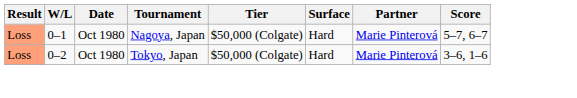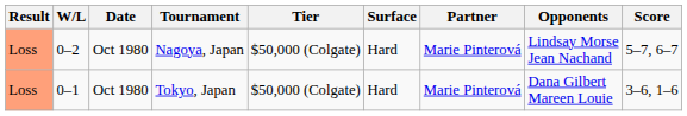 <table class="sortable wikitable">
 <tr>
 <th>Result</th>
 <th class="unsortable">W/L</th>
 <th>Date</th>
 <th>Tournament</th>
 <th>Tier</th>
 <th>Surface</th>
 <th>Partner</th>
+<th>Opponents</th>
 <th class="unsortable">Score</th>
+</tr>
+<tr>
+<td style="background:#FFA07A;">Loss</td>
+<td>0–2</td>
+<td>Oct 1980</td>
+<td><a href='#'>Nagoya</a>, Japan</td>
+<td>$50,000 (Colgate)</td>
+<td>Hard</td>
+<td> <a href='#'>Marie Pinterová</a></td>
+<td> <a href='#'>Lindsay Morse</a> <br>  <a href='#'>Jean Nachand</a></td>
+<td>5–7, 6–7</td>
 </tr>
 <tr>
 <td style="background:#FFA07A;">Loss</td>
 <td>0–1</td>
 <td>Oct 1980</td>
-<td><a href='#'>Nagoya</a>, Japan</td>
-<td>$50,000 (Colgate)</td>
-<td>Hard</td>
-<td> <a href='#'>Marie Pinterová</a></td>
-<td>5–7, 6–7</td>
-</tr>
-<tr>
-<td style="background:#FFA07A;">Loss</td>
-<td>0–2</td>
-<td>Oct 1980</td>
 <td><a href='#'>Tokyo</a>, Japan</td>
 <td>$50,000 (Colgate)</td>
 <td>Hard</td>
 <td> <a href='#'>Marie Pinterová</a></td>
+<td> <a href='#'>Dana Gilbert</a> <br>  <a href='#'>Mareen Louie</a></td>
 <td>3–6, 1–6</td>
 </tr>
 </table>
